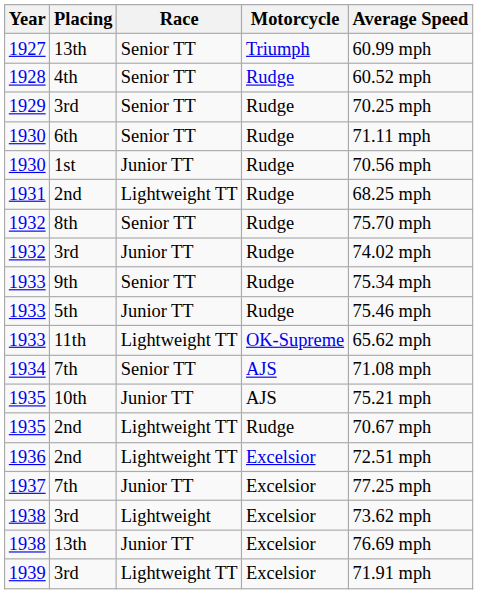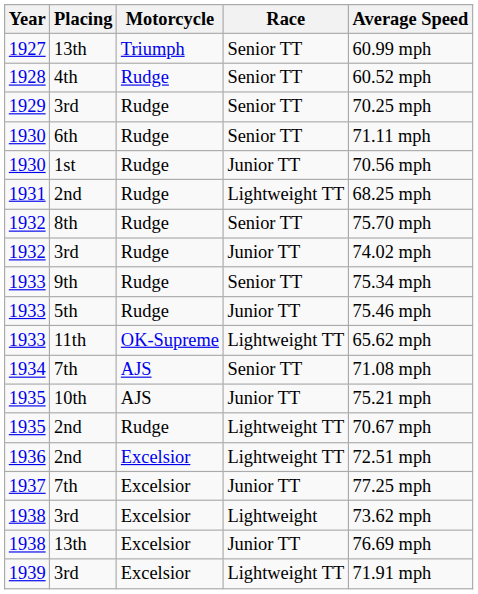 <table class="wikitable">
 <tr style="background:#CCCCCC;">
 <th>Year</th>
 <th>Placing</th>
+<th>Motorcycle</th>
 <th>Race</th>
-<th>Motorcycle</th>
 <th>Average Speed</th>
 </tr>
 <tr>
 <td><a href='#'>1927</a></td>
 <td>13th</td>
+<td><a href='#'>Triumph</a></td>
 <td>Senior TT</td>
-<td><a href='#'>Triumph</a></td>
 <td>60.99 mph</td>
 </tr>
 <tr>
 <td><a href='#'>1928</a></td>
 <td>4th</td>
+<td><a href='#'>Rudge</a></td>
 <td>Senior TT</td>
-<td><a href='#'>Rudge</a></td>
 <td>60.52 mph</td>
 </tr>
 <tr>
 <td><a href='#'>1929</a></td>
 <td>3rd</td>
+<td>Rudge</td>
 <td>Senior TT</td>
-<td>Rudge</td>
 <td>70.25 mph</td>
 </tr>
 <tr>
 <td><a href='#'>1930</a></td>
 <td>6th</td>
+<td>Rudge</td>
 <td>Senior TT</td>
-<td>Rudge</td>
 <td>71.11 mph</td>
 </tr>
 <tr>
 <td><a href='#'>1930</a></td>
 <td>1st</td>
+<td>Rudge</td>
 <td>Junior TT</td>
-<td>Rudge</td>
 <td>70.56 mph</td>
 </tr>
 <tr>
 <td><a href='#'>1931</a></td>
 <td>2nd</td>
+<td>Rudge</td>
 <td>Lightweight TT</td>
-<td>Rudge</td>
 <td>68.25 mph</td>
 </tr>
 <tr>
 <td><a href='#'>1932</a></td>
 <td>8th</td>
+<td>Rudge</td>
 <td>Senior TT</td>
-<td>Rudge</td>
 <td>75.70 mph</td>
 </tr>
 <tr>
 <td><a href='#'>1932</a></td>
 <td>3rd</td>
+<td>Rudge</td>
 <td>Junior TT</td>
-<td>Rudge</td>
 <td>74.02 mph</td>
 </tr>
 <tr>
 <td><a href='#'>1933</a></td>
 <td>9th</td>
+<td>Rudge</td>
 <td>Senior TT</td>
-<td>Rudge</td>
 <td>75.34 mph</td>
 </tr>
 <tr>
 <td><a href='#'>1933</a></td>
 <td>5th</td>
+<td>Rudge</td>
 <td>Junior TT</td>
-<td>Rudge</td>
 <td>75.46 mph</td>
 </tr>
 <tr>
 <td><a href='#'>1933</a></td>
 <td>11th</td>
+<td><a href='#'>OK-Supreme</a></td>
 <td>Lightweight TT</td>
-<td><a href='#'>OK-Supreme</a></td>
 <td>65.62 mph</td>
 </tr>
 <tr>
 <td><a href='#'>1934</a></td>
 <td>7th</td>
+<td><a href='#'>AJS</a></td>
 <td>Senior TT</td>
-<td><a href='#'>AJS</a></td>
 <td>71.08 mph</td>
 </tr>
 <tr>
 <td><a href='#'>1935</a></td>
 <td>10th</td>
+<td>AJS</td>
 <td>Junior TT</td>
-<td>AJS</td>
 <td>75.21 mph</td>
 </tr>
 <tr>
 <td><a href='#'>1935</a></td>
 <td>2nd</td>
+<td>Rudge</td>
 <td>Lightweight TT</td>
-<td>Rudge</td>
 <td>70.67 mph</td>
 </tr>
 <tr>
 <td><a href='#'>1936</a></td>
 <td>2nd</td>
+<td><a href='#'>Excelsior</a></td>
 <td>Lightweight TT</td>
-<td><a href='#'>Excelsior</a></td>
 <td>72.51 mph</td>
 </tr>
 <tr>
 <td><a href='#'>1937</a></td>
 <td>7th</td>
+<td>Excelsior</td>
 <td>Junior TT</td>
-<td>Excelsior</td>
 <td>77.25 mph</td>
 </tr>
 <tr>
 <td><a href='#'>1938</a></td>
 <td>3rd</td>
+<td>Excelsior</td>
 <td>Lightweight</td>
-<td>Excelsior</td>
 <td>73.62 mph</td>
 </tr>
 <tr>
 <td><a href='#'>1938</a></td>
 <td>13th</td>
+<td>Excelsior</td>
 <td>Junior TT</td>
-<td>Excelsior</td>
 <td>76.69 mph</td>
 </tr>
 <tr>
 <td><a href='#'>1939</a></td>
 <td>3rd</td>
+<td>Excelsior</td>
 <td>Lightweight TT</td>
-<td>Excelsior</td>
 <td>71.91 mph</td>
 </tr>
 </table>
